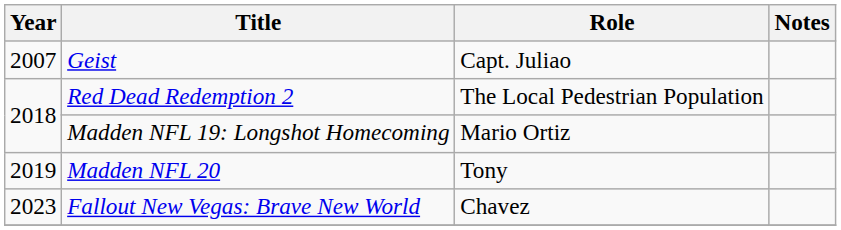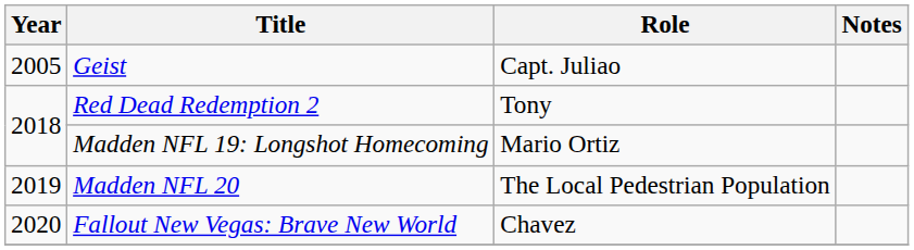 <table class="wikitable sortable">
 <tr>
 <th>Year</th>
 <th>Title</th>
 <th>Role</th>
 <th>Notes</th>
 </tr>
 <tr>
-<td rowspan=1>2007</td>
+<td rowspan=1>2005</td>
 <td><em><a href='#'>Geist</a></em></td>
 <td>Capt. Juliao</td>
 <td></td>
 </tr>
 <tr>
 <td rowspan=2>2018</td>
 <td><em><a href='#'>Red Dead Redemption 2</a></em></td>
-<td>The Local Pedestrian Population</td>
+<td>Tony</td>
 <td></td>
 </tr>
 <tr>
 <td><em>Madden NFL 19: Longshot Homecoming</em></td>
 <td>Mario Ortiz</td>
 <td></td>
 </tr>
 <tr>
 <td rowspan=1>2019</td>
 <td><em><a href='#'>Madden NFL 20</a></em></td>
-<td>Tony</td>
+<td>The Local Pedestrian Population</td>
 <td></td>
 </tr>
 <tr>
-<td rowspan=1>2023</td>
+<td rowspan=1>2020</td>
 <td><em><a href='#'>Fallout New Vegas: Brave New World</a></em></td>
 <td>Chavez</td>
 <td></td>
 </tr>
 <tr>
 </tr>
 </table>
